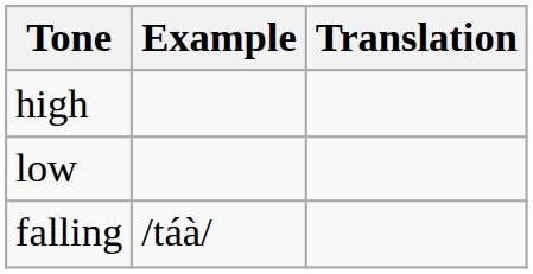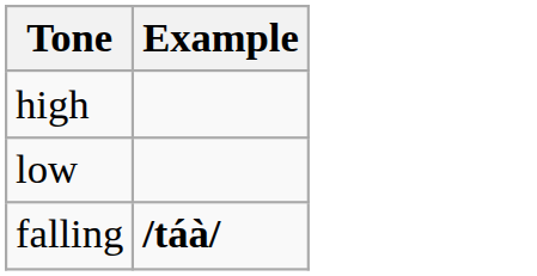 <table align=center=1 class="wikitable">
 <tr>
 <th>Tone</th>
 <th>Example</th>
-<th>Translation</th>
 </tr>
 <tr>
 <td>high</td>
-<td></td>
 <td></td>
 </tr>
 <tr>
 <td>low</td>
 <td></td>
-<td></td>
 </tr>
 <tr>
 <td>falling</td>
-<td> /táà/</td>
-<td></td>
+<td><strong> /táà/</strong></td>
 </tr>
 </table>
